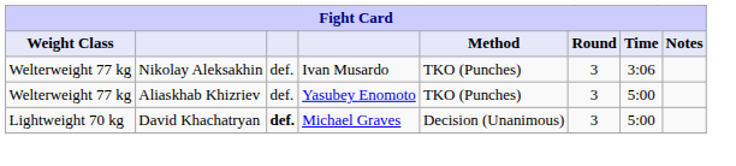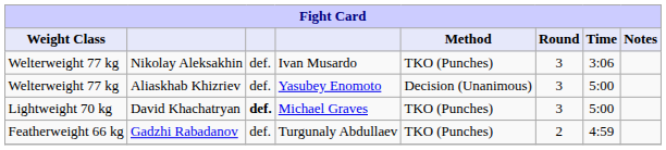 <table class="wikitable" style="font-size: 80%;">
 <tr>
 <th colspan="8" style="background-color: #ccf; color: #000080; text-align: center;"><strong>Fight Card</strong></th>
 </tr>
 <tr>
 <th colspan="1" style="background-color: #E6E8FA; color: #000000; text-align: center;">Weight Class</th>
 <th colspan="1" style="background-color: #E6E8FA; color: #000000; text-align: center;"></th>
 <th colspan="1" style="background-color: #E6E8FA; color: #000000; text-align: center;"></th>
 <th colspan="1" style="background-color: #E6E8FA; color: #000000; text-align: center;"></th>
 <th colspan="1" style="background-color: #E6E8FA; color: #000000; text-align: center;">Method</th>
 <th colspan="1" style="background-color: #E6E8FA; color: #000000; text-align: center;">Round</th>
 <th colspan="1" style="background-color: #E6E8FA; color: #000000; text-align: center;">Time</th>
 <th colspan="1" style="background-color: #E6E8FA; color: #000000; text-align: center;">Notes</th>
 </tr>
 <tr>
 <td>Welterweight 77 kg</td>
 <td> Nikolay Aleksakhin</td>
 <td>def.</td>
 <td> Ivan Musardo</td>
 <td>TKO (Punches)</td>
 <td align=center>3</td>
 <td align=center>3:06</td>
 <td></td>
 </tr>
 <tr>
 <td>Welterweight 77 kg</td>
 <td> Aliaskhab Khizriev</td>
 <td>def.</td>
 <td> <a href='#'>Yasubey Enomoto</a></td>
-<td>TKO (Punches)</td>
+<td>Decision (Unanimous)</td>
 <td align=center>3</td>
 <td align=center>5:00</td>
 <td></td>
 </tr>
 <tr>
 <td>Lightweight 70 kg</td>
 <td> David Khachatryan</td>
 <td><strong>def.</strong></td>
 <td> <a href='#'>Michael Graves</a></td>
-<td>Decision (Unanimous)</td>
+<td>TKO (Punches)</td>
 <td align=center>3</td>
 <td align=center>5:00</td>
 <td></td>
 </tr>
 <tr>
+<td>Featherweight 66 kg</td>
+<td> <a href='#'>Gadzhi Rabadanov</a></td>
+<td>def.</td>
+<td> Turgunaly Abdullaev</td>
+<td>TKO (Punches)</td>
+<td align=center>2</td>
+<td align=center>4:59</td>
+<td></td>
+</tr>
+<tr>
 </tr>
 </table>
